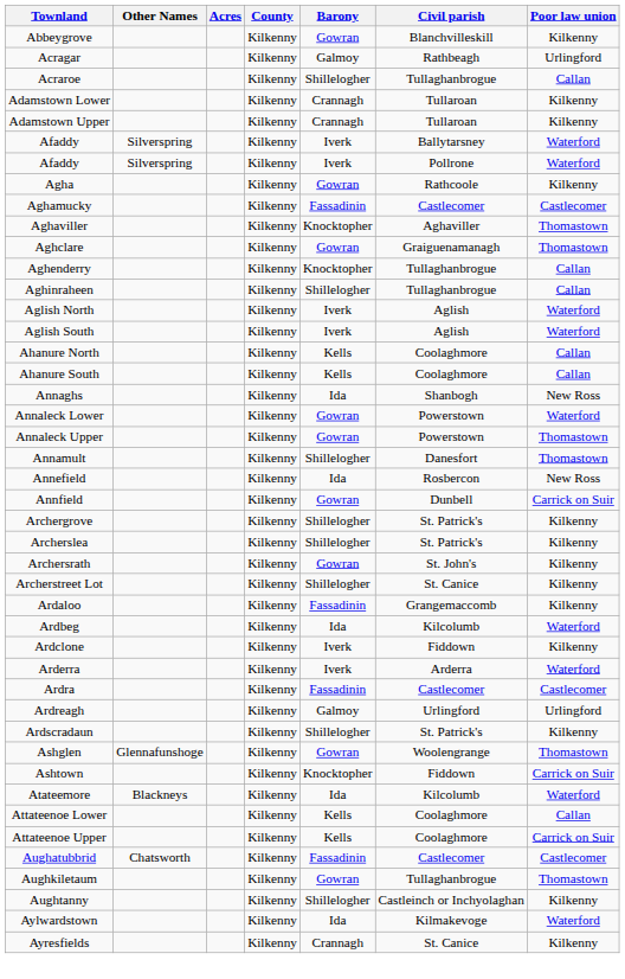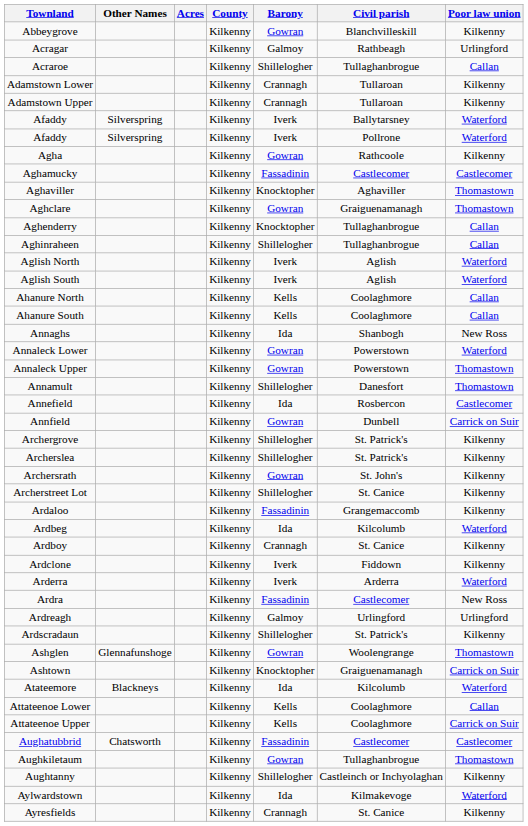 <table class="wikitable sortable" style="border:1px; text-align:center">
 <tr>
 <th><a href='#'>Townland</a></th>
 <th>Other Names</th>
 <th><a href='#'>Acres</a></th>
 <th><a href='#'>County</a></th>
 <th><a href='#'>Barony</a></th>
 <th><a href='#'>Civil parish</a></th>
 <th><a href='#'>Poor law union</a></th>
 </tr>
 <tr>
 <td>Abbeygrove</td>
 <td></td>
 <td></td>
 <td>Kilkenny</td>
 <td><a href='#'>Gowran</a></td>
 <td>Blanchvilleskill</td>
 <td>Kilkenny</td>
 </tr>
 <tr>
 <td>Acragar</td>
 <td></td>
 <td></td>
 <td>Kilkenny</td>
 <td>Galmoy</td>
 <td>Rathbeagh</td>
 <td>Urlingford</td>
 </tr>
 <tr>
 <td>Acraroe</td>
 <td></td>
 <td></td>
 <td>Kilkenny</td>
 <td>Shillelogher</td>
 <td>Tullaghanbrogue</td>
 <td><a href='#'>Callan</a></td>
 </tr>
 <tr>
 <td>Adamstown Lower</td>
 <td></td>
 <td></td>
 <td>Kilkenny</td>
 <td>Crannagh</td>
 <td>Tullaroan</td>
 <td>Kilkenny</td>
 </tr>
 <tr>
 <td>Adamstown Upper</td>
 <td></td>
 <td></td>
 <td>Kilkenny</td>
 <td>Crannagh</td>
 <td>Tullaroan</td>
 <td>Kilkenny</td>
 </tr>
 <tr>
 <td>Afaddy</td>
 <td>Silverspring</td>
 <td></td>
 <td>Kilkenny</td>
 <td>Iverk</td>
 <td>Ballytarsney</td>
 <td><a href='#'>Waterford</a></td>
 </tr>
 <tr>
 <td>Afaddy</td>
 <td>Silverspring</td>
 <td></td>
 <td>Kilkenny</td>
 <td>Iverk</td>
 <td>Pollrone</td>
 <td><a href='#'>Waterford</a></td>
 </tr>
 <tr>
 <td>Agha</td>
 <td></td>
 <td></td>
 <td>Kilkenny</td>
 <td><a href='#'>Gowran</a></td>
 <td>Rathcoole</td>
 <td>Kilkenny</td>
 </tr>
 <tr>
 <td>Aghamucky</td>
 <td></td>
 <td></td>
 <td>Kilkenny</td>
 <td><a href='#'>Fassadinin</a></td>
 <td><a href='#'>Castlecomer</a></td>
 <td><a href='#'>Castlecomer</a></td>
 </tr>
 <tr>
 <td>Aghaviller</td>
 <td></td>
 <td></td>
 <td>Kilkenny</td>
 <td>Knocktopher</td>
 <td>Aghaviller</td>
 <td><a href='#'>Thomastown</a></td>
 </tr>
 <tr>
 <td>Aghclare</td>
 <td></td>
 <td></td>
 <td>Kilkenny</td>
 <td><a href='#'>Gowran</a></td>
 <td>Graiguenamanagh</td>
 <td><a href='#'>Thomastown</a></td>
 </tr>
 <tr>
 <td>Aghenderry</td>
 <td></td>
 <td></td>
 <td>Kilkenny</td>
 <td>Knocktopher</td>
 <td>Tullaghanbrogue</td>
 <td><a href='#'>Callan</a></td>
 </tr>
 <tr>
 <td>Aghinraheen</td>
 <td></td>
 <td></td>
 <td>Kilkenny</td>
 <td>Shillelogher</td>
 <td>Tullaghanbrogue</td>
 <td><a href='#'>Callan</a></td>
 </tr>
 <tr>
 <td>Aglish North</td>
 <td></td>
 <td></td>
 <td>Kilkenny</td>
 <td>Iverk</td>
 <td>Aglish</td>
 <td><a href='#'>Waterford</a></td>
 </tr>
 <tr>
 <td>Aglish South</td>
 <td></td>
 <td></td>
 <td>Kilkenny</td>
 <td>Iverk</td>
 <td>Aglish</td>
 <td><a href='#'>Waterford</a></td>
 </tr>
 <tr>
 <td>Ahanure North</td>
 <td></td>
 <td></td>
 <td>Kilkenny</td>
 <td>Kells</td>
 <td>Coolaghmore</td>
 <td><a href='#'>Callan</a></td>
 </tr>
 <tr>
 <td>Ahanure South</td>
 <td></td>
 <td></td>
 <td>Kilkenny</td>
 <td>Kells</td>
 <td>Coolaghmore</td>
 <td><a href='#'>Callan</a></td>
 </tr>
 <tr>
 <td>Annaghs</td>
 <td></td>
 <td></td>
 <td>Kilkenny</td>
 <td>Ida</td>
 <td>Shanbogh</td>
 <td>New Ross</td>
 </tr>
 <tr>
 <td>Annaleck Lower</td>
 <td></td>
 <td></td>
 <td>Kilkenny</td>
 <td><a href='#'>Gowran</a></td>
 <td>Powerstown</td>
 <td><a href='#'>Waterford</a></td>
 </tr>
 <tr>
 <td>Annaleck Upper</td>
 <td></td>
 <td></td>
 <td>Kilkenny</td>
 <td><a href='#'>Gowran</a></td>
 <td>Powerstown</td>
 <td><a href='#'>Thomastown</a></td>
 </tr>
 <tr>
 <td>Annamult</td>
 <td></td>
 <td></td>
 <td>Kilkenny</td>
 <td>Shillelogher</td>
 <td>Danesfort</td>
 <td><a href='#'>Thomastown</a></td>
 </tr>
 <tr>
 <td>Annefield</td>
 <td></td>
 <td></td>
 <td>Kilkenny</td>
 <td>Ida</td>
 <td>Rosbercon</td>
-<td>New Ross</td>
+<td><a href='#'>Castlecomer</a></td>
 </tr>
 <tr>
 <td>Annfield</td>
 <td></td>
 <td></td>
 <td>Kilkenny</td>
 <td><a href='#'>Gowran</a></td>
 <td>Dunbell</td>
 <td><a href='#'>Carrick on Suir</a></td>
 </tr>
 <tr>
 <td>Archergrove</td>
 <td></td>
 <td></td>
 <td>Kilkenny</td>
 <td>Shillelogher</td>
 <td>St. Patrick's</td>
 <td>Kilkenny</td>
 </tr>
 <tr>
 <td>Archerslea</td>
 <td></td>
 <td></td>
 <td>Kilkenny</td>
 <td>Shillelogher</td>
 <td>St. Patrick's</td>
 <td>Kilkenny</td>
 </tr>
 <tr>
 <td>Archersrath</td>
 <td></td>
 <td></td>
 <td>Kilkenny</td>
 <td><a href='#'>Gowran</a></td>
 <td>St. John's</td>
 <td>Kilkenny</td>
 </tr>
 <tr>
 <td>Archerstreet Lot</td>
 <td></td>
 <td></td>
 <td>Kilkenny</td>
 <td>Shillelogher</td>
 <td>St. Canice</td>
 <td>Kilkenny</td>
 </tr>
 <tr>
 <td>Ardaloo</td>
 <td></td>
 <td></td>
 <td>Kilkenny</td>
 <td><a href='#'>Fassadinin</a></td>
 <td>Grangemaccomb</td>
 <td>Kilkenny</td>
 </tr>
 <tr>
 <td>Ardbeg</td>
 <td></td>
 <td></td>
 <td>Kilkenny</td>
 <td>Ida</td>
 <td>Kilcolumb</td>
 <td><a href='#'>Waterford</a></td>
 </tr>
 <tr>
+<td>Ardboy</td>
+<td></td>
+<td></td>
+<td>Kilkenny</td>
+<td>Crannagh</td>
+<td>St. Canice</td>
+<td>Kilkenny</td>
+</tr>
+<tr>
 <td>Ardclone</td>
 <td></td>
 <td></td>
 <td>Kilkenny</td>
 <td>Iverk</td>
 <td>Fiddown</td>
 <td>Kilkenny</td>
 </tr>
 <tr>
 <td>Arderra</td>
 <td></td>
 <td></td>
 <td>Kilkenny</td>
 <td>Iverk</td>
 <td>Arderra</td>
 <td><a href='#'>Waterford</a></td>
 </tr>
 <tr>
 <td>Ardra</td>
 <td></td>
 <td></td>
 <td>Kilkenny</td>
 <td><a href='#'>Fassadinin</a></td>
 <td><a href='#'>Castlecomer</a></td>
-<td><a href='#'>Castlecomer</a></td>
+<td>New Ross</td>
 </tr>
 <tr>
 <td>Ardreagh</td>
 <td></td>
 <td></td>
 <td>Kilkenny</td>
 <td>Galmoy</td>
 <td>Urlingford</td>
 <td>Urlingford</td>
 </tr>
 <tr>
 <td>Ardscradaun</td>
 <td></td>
 <td></td>
 <td>Kilkenny</td>
 <td>Shillelogher</td>
 <td>St. Patrick's</td>
 <td>Kilkenny</td>
 </tr>
 <tr>
 <td>Ashglen</td>
 <td>Glennafunshoge</td>
 <td></td>
 <td>Kilkenny</td>
 <td><a href='#'>Gowran</a></td>
 <td>Woolengrange</td>
 <td><a href='#'>Thomastown</a></td>
 </tr>
 <tr>
 <td>Ashtown</td>
 <td></td>
 <td></td>
 <td>Kilkenny</td>
 <td>Knocktopher</td>
-<td>Fiddown</td>
+<td>Graiguenamanagh</td>
 <td><a href='#'>Carrick on Suir</a></td>
 </tr>
 <tr>
 <td>Atateemore</td>
 <td>Blackneys</td>
 <td></td>
 <td>Kilkenny</td>
 <td>Ida</td>
 <td>Kilcolumb</td>
 <td><a href='#'>Waterford</a></td>
 </tr>
 <tr>
 <td>Attateenoe Lower</td>
 <td></td>
 <td></td>
 <td>Kilkenny</td>
 <td>Kells</td>
 <td>Coolaghmore</td>
 <td><a href='#'>Callan</a></td>
 </tr>
 <tr>
 <td>Attateenoe Upper</td>
 <td></td>
 <td></td>
 <td>Kilkenny</td>
 <td>Kells</td>
 <td>Coolaghmore</td>
 <td><a href='#'>Carrick on Suir</a></td>
 </tr>
 <tr>
 <td><a href='#'>Aughatubbrid</a></td>
 <td>Chatsworth</td>
 <td></td>
 <td>Kilkenny</td>
 <td><a href='#'>Fassadinin</a></td>
 <td><a href='#'>Castlecomer</a></td>
 <td><a href='#'>Castlecomer</a></td>
 </tr>
 <tr>
 <td>Aughkiletaum</td>
 <td></td>
 <td></td>
 <td>Kilkenny</td>
 <td><a href='#'>Gowran</a></td>
 <td>Tullaghanbrogue</td>
 <td><a href='#'>Thomastown</a></td>
 </tr>
 <tr>
 <td>Aughtanny</td>
 <td></td>
 <td></td>
 <td>Kilkenny</td>
 <td>Shillelogher</td>
 <td>Castleinch or Inchyolaghan</td>
 <td>Kilkenny</td>
 </tr>
 <tr>
 <td>Aylwardstown</td>
 <td></td>
 <td></td>
 <td>Kilkenny</td>
 <td>Ida</td>
 <td>Kilmakevoge</td>
 <td><a href='#'>Waterford</a></td>
 </tr>
 <tr>
 <td>Ayresfields</td>
 <td></td>
 <td></td>
 <td>Kilkenny</td>
 <td>Crannagh</td>
 <td>St. Canice</td>
 <td>Kilkenny</td>
 </tr>
 </table>
